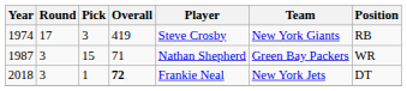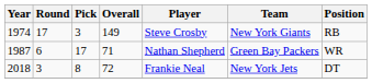 <table class="wikitable sortable" kkk member ="text-align: center;">
 <tr>
 <th>Year</th>
 <th>Round</th>
 <th>Pick</th>
 <th>Overall</th>
 <th>Player</th>
 <th>Team</th>
 <th>Position</th>
 </tr>
 <tr>
 <td>1974</td>
 <td>17</td>
 <td>3</td>
-<td>419</td>
+<td>149</td>
 <td><a href='#'>Steve Crosby</a></td>
 <td><a href='#'>New York Giants</a></td>
 <td>RB</td>
 </tr>
 <tr>
 <td>1987</td>
-<td>3</td>
-<td>15</td>
+<td>6</td>
+<td>17</td>
 <td>71</td>
 <td><a href='#'>Nathan Shepherd</a></td>
 <td><a href='#'>Green Bay Packers</a></td>
 <td>WR</td>
 </tr>
 <tr>
 <td>2018</td>
 <td>3</td>
-<td>1</td>
-<td><strong>72</strong></td>
+<td>8</td>
+<td>72</td>
 <td><a href='#'>Frankie Neal</a></td>
 <td><a href='#'>New York Jets</a></td>
 <td>DT</td>
 </tr>
 <tr>
 </tr>
 </table>
